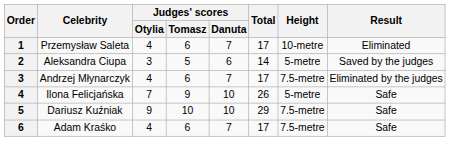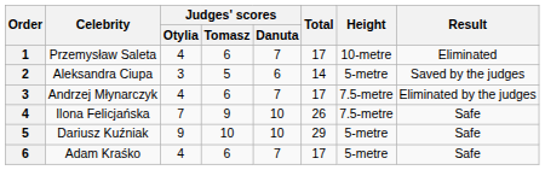 <table class="wikitable" style="margin= auto; text-align: center;">
 <tr>
 <th scope=row rowspan=2>Order</th>
 <th rowspan=2>Celebrity</th>
 <th colspan=3>Judges' scores</th>
 <th rowspan=2>Total</th>
 <th rowspan=2>Height</th>
 <th rowspan=2>Result</th>
 </tr>
 <tr>
 <th>Otylia</th>
 <th>Tomasz</th>
 <th>Danuta</th>
 </tr>
 <tr>
 <th scope=row>1</th>
 <td>Przemysław Saleta</td>
 <td>4</td>
 <td>6</td>
 <td>7</td>
 <td>17</td>
 <td>10-metre</td>
 <td>Eliminated</td>
 </tr>
 <tr>
 <th scope=row>2</th>
 <td>Aleksandra Ciupa</td>
 <td>3</td>
 <td>5</td>
 <td>6</td>
 <td>14</td>
 <td>5-metre</td>
 <td>Saved by the judges</td>
 </tr>
 <tr>
 <th scope=row>3</th>
 <td>Andrzej Młynarczyk</td>
 <td>4</td>
 <td>6</td>
 <td>7</td>
 <td>17</td>
 <td>7.5-metre</td>
 <td>Eliminated by the judges</td>
 </tr>
 <tr>
 <th scope=row>4</th>
 <td>Ilona Felicjańska</td>
 <td>7</td>
 <td>9</td>
 <td>10</td>
 <td>26</td>
-<td>5-metre</td>
+<td>7.5-metre</td>
 <td>Safe</td>
 </tr>
 <tr>
 <th scope=row>5</th>
 <td>Dariusz Kuźniak</td>
 <td>9</td>
 <td>10</td>
 <td>10</td>
 <td>29</td>
-<td>7.5-metre</td>
+<td>5-metre</td>
 <td>Safe</td>
 </tr>
 <tr>
 <th scope=row>6</th>
 <td>Adam Kraśko</td>
 <td>4</td>
 <td>6</td>
 <td>7</td>
 <td>17</td>
-<td>7.5-metre</td>
+<td>5-metre</td>
 <td>Safe</td>
 </tr>
 </table>
